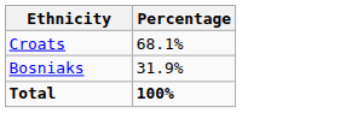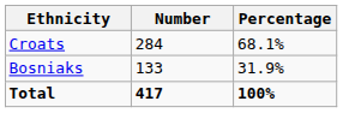 <table class="wikitable">
 <tr>
 <th width="100px">Ethnicity</th>
+<th width="80px">Number</th>
 <th width="80px">Percentage</th>
 </tr>
 <tr>
 <td><a href='#'>Croats</a></td>
+<td>284</td>
 <td>68.1%</td>
 </tr>
 <tr>
 <td><a href='#'>Bosniaks</a></td>
+<td>133</td>
 <td>31.9%</td>
 </tr>
 <tr>
 <td><strong>Total</strong></td>
+<td><strong>417</strong></td>
 <td><strong>100%</strong></td>
 </tr>
 </table>
